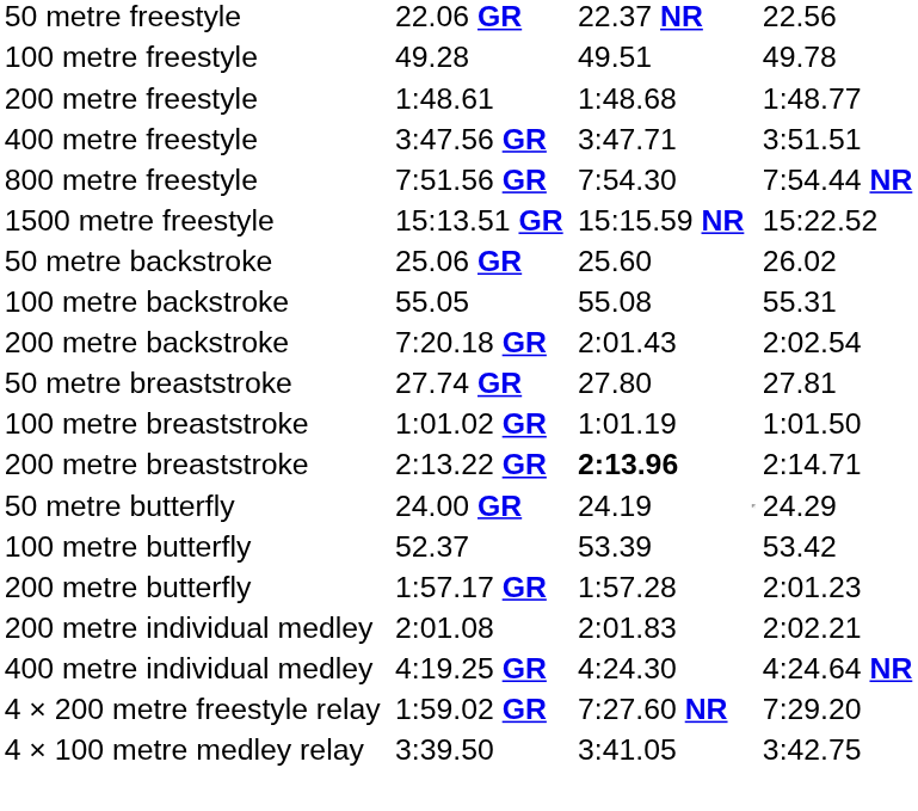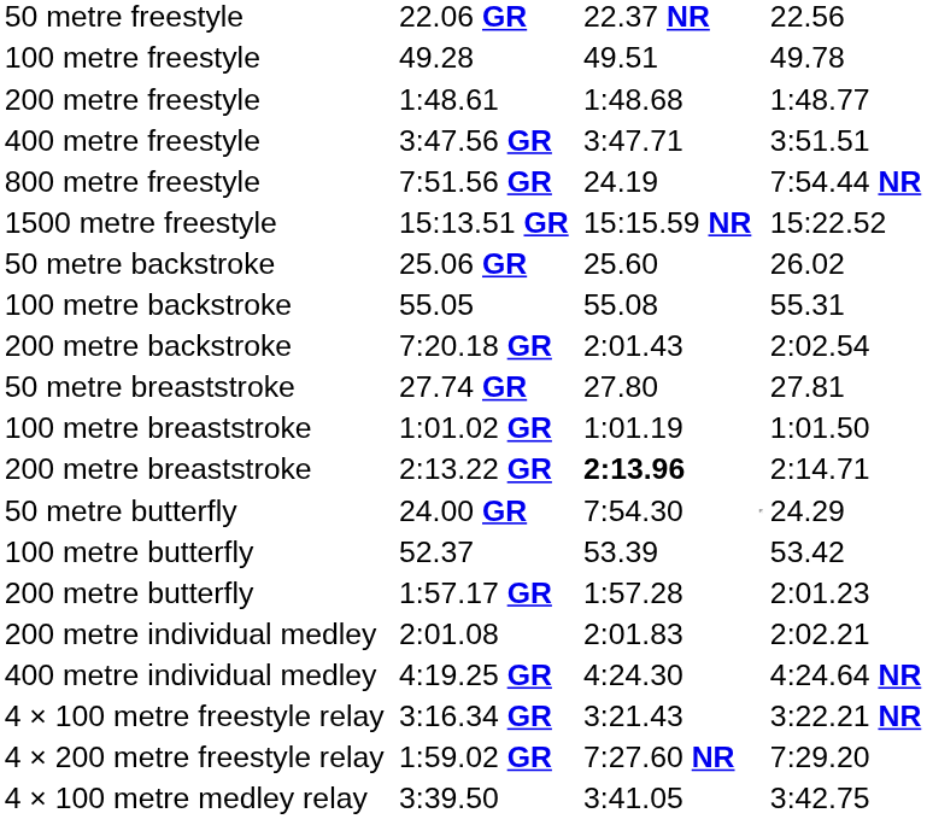 <table>
 <tr>
 <td>50 metre freestyle</td>
 <td></td>
 <td>22.06 <strong><a href='#'>GR</a></strong></td>
 <td></td>
 <td>22.37 <strong><a href='#'>NR</a></strong></td>
 <td></td>
 <td>22.56</td>
 </tr>
 <tr>
 <td>100 metre freestyle</td>
 <td></td>
 <td>49.28</td>
 <td></td>
 <td>49.51</td>
 <td></td>
 <td>49.78</td>
 </tr>
 <tr>
 <td>200 metre freestyle</td>
 <td></td>
 <td>1:48.61</td>
 <td></td>
 <td>1:48.68</td>
 <td></td>
 <td>1:48.77</td>
 </tr>
 <tr>
 <td>400 metre freestyle</td>
 <td></td>
 <td>3:47.56 <strong><a href='#'>GR</a></strong></td>
 <td></td>
 <td>3:47.71</td>
 <td></td>
 <td>3:51.51</td>
 </tr>
 <tr>
 <td>800 metre freestyle</td>
 <td></td>
 <td>7:51.56 <strong><a href='#'>GR</a></strong></td>
 <td></td>
-<td>7:54.30</td>
+<td>24.19</td>
 <td></td>
 <td>7:54.44 <strong><a href='#'>NR</a></strong></td>
 </tr>
 <tr>
 <td>1500 metre freestyle</td>
 <td></td>
 <td>15:13.51 <strong><a href='#'>GR</a></strong></td>
 <td></td>
 <td>15:15.59 <strong><a href='#'>NR</a></strong></td>
 <td></td>
 <td>15:22.52</td>
 </tr>
 <tr>
 <td>50 metre backstroke</td>
 <td></td>
 <td>25.06 <strong><a href='#'>GR</a></strong></td>
 <td></td>
 <td>25.60</td>
 <td></td>
 <td>26.02</td>
 </tr>
 <tr>
 <td>100 metre backstroke</td>
 <td></td>
 <td>55.05</td>
 <td></td>
 <td>55.08</td>
 <td></td>
 <td>55.31</td>
 </tr>
 <tr>
 <td>200 metre backstroke</td>
 <td></td>
 <td>7:20.18 <strong><a href='#'>GR</a></strong></td>
 <td></td>
 <td>2:01.43</td>
 <td></td>
 <td>2:02.54</td>
 </tr>
 <tr>
 <td>50 metre breaststroke</td>
 <td></td>
 <td>27.74 <strong><a href='#'>GR</a></strong></td>
 <td></td>
 <td>27.80</td>
 <td></td>
 <td>27.81</td>
 </tr>
 <tr>
 <td>100 metre breaststroke</td>
 <td></td>
 <td>1:01.02 <strong><a href='#'>GR</a></strong></td>
 <td></td>
 <td>1:01.19</td>
 <td></td>
 <td>1:01.50</td>
 </tr>
 <tr>
 <td>200 metre breaststroke</td>
 <td></td>
 <td>2:13.22 <strong><a href='#'>GR</a></strong></td>
 <td></td>
 <td><strong>2:13.96</strong></td>
 <td></td>
 <td>2:14.71</td>
 </tr>
 <tr>
 <td>50 metre butterfly</td>
 <td></td>
 <td>24.00 <strong><a href='#'>GR</a></strong></td>
 <td></td>
-<td>24.19</td>
+<td>7:54.30</td>
 <td><hr></td>
 <td>24.29</td>
 </tr>
 <tr>
 <td>100 metre butterfly</td>
 <td></td>
 <td>52.37</td>
 <td></td>
 <td>53.39</td>
 <td></td>
 <td>53.42</td>
 </tr>
 <tr>
 <td>200 metre butterfly</td>
 <td></td>
 <td>1:57.17 <strong><a href='#'>GR</a></strong></td>
 <td></td>
 <td>1:57.28</td>
 <td></td>
 <td>2:01.23</td>
 </tr>
 <tr>
 <td>200 metre individual medley</td>
 <td></td>
 <td>2:01.08</td>
 <td></td>
 <td>2:01.83</td>
 <td></td>
 <td>2:02.21</td>
 </tr>
 <tr>
 <td>400 metre individual medley</td>
 <td></td>
 <td>4:19.25 <strong><a href='#'>GR</a></strong></td>
 <td></td>
 <td>4:24.30</td>
 <td></td>
 <td>4:24.64 <strong><a href='#'>NR</a></strong></td>
 </tr>
 <tr>
+<td>4 × 100 metre freestyle relay</td>
+<td></td>
+<td>3:16.34 <strong><a href='#'>GR</a></strong></td>
+<td></td>
+<td>3:21.43</td>
+<td></td>
+<td>3:22.21 <strong><a href='#'>NR</a></strong></td>
+</tr>
+<tr>
 <td>4 × 200 metre freestyle relay</td>
 <td></td>
 <td>1:59.02 <strong><a href='#'>GR</a></strong></td>
 <td></td>
 <td>7:27.60 <strong><a href='#'>NR</a></strong></td>
 <td></td>
 <td>7:29.20</td>
 </tr>
 <tr>
 <td>4 × 100 metre  medley relay</td>
 <td></td>
 <td>3:39.50</td>
 <td></td>
 <td>3:41.05</td>
 <td></td>
 <td>3:42.75</td>
 </tr>
 </table>
